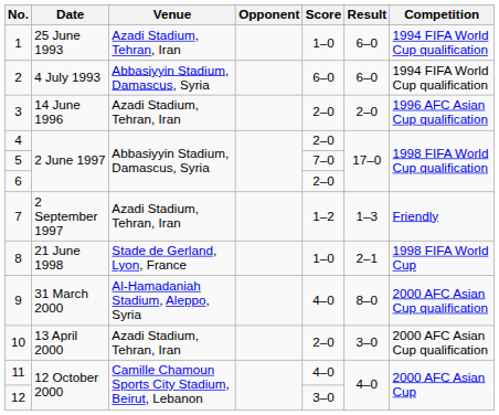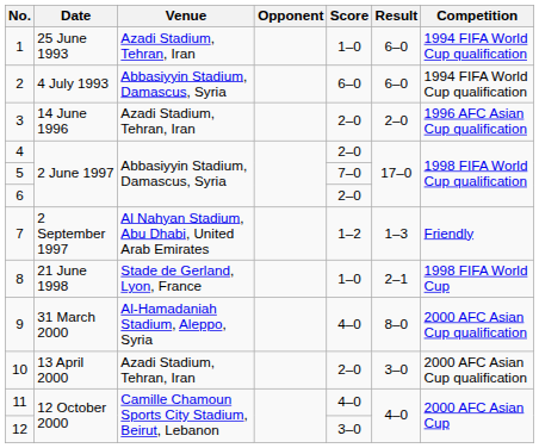 <table class="wikitable sortable">
 <tr>
 <th scope="col">No.</th>
 <th scope="col">Date</th>
 <th scope="col">Venue</th>
 <th scope="col">Opponent</th>
 <th scope="col">Score</th>
 <th scope="col">Result</th>
 <th scope="col">Competition</th>
 </tr>
 <tr>
 <td align="center">1</td>
 <td>25 June 1993</td>
 <td><a href='#'>Azadi Stadium</a>, <a href='#'>Tehran</a>, Iran</td>
 <td></td>
 <td align="center">1–0</td>
 <td align="center">6–0</td>
 <td><a href='#'>1994 FIFA World Cup qualification</a></td>
 </tr>
 <tr>
 <td align="center">2</td>
 <td>4 July 1993</td>
 <td><a href='#'>Abbasiyyin Stadium</a>, <a href='#'>Damascus</a>, Syria</td>
 <td></td>
 <td align="center">6–0</td>
 <td align="center">6–0</td>
 <td>1994 FIFA World Cup qualification</td>
 </tr>
 <tr>
 <td align="center">3</td>
 <td>14 June 1996</td>
 <td>Azadi Stadium, Tehran, Iran</td>
 <td></td>
 <td align="center">2–0</td>
 <td align="center">2–0</td>
 <td><a href='#'>1996 AFC Asian Cup qualification</a></td>
 </tr>
 <tr>
 <td align="center">4</td>
 <td rowspan="3">2 June 1997</td>
 <td rowspan="3">Abbasiyyin Stadium, Damascus, Syria</td>
 <td rowspan="3"></td>
 <td align="center">2–0</td>
 <td rowspan="3" style="text-align:center">17–0</td>
 <td rowspan="3"><a href='#'>1998 FIFA World Cup qualification</a></td>
 </tr>
 <tr>
 <td align="center">5</td>
 <td align="center">7–0</td>
 </tr>
 <tr>
 <td align="center">6</td>
 <td align="center">2–0</td>
 </tr>
 <tr>
 <td align="center">7</td>
 <td>2 September 1997</td>
-<td>Azadi Stadium, Tehran, Iran</td>
+<td><a href='#'>Al Nahyan Stadium</a>, <a href='#'>Abu Dhabi</a>, United Arab Emirates</td>
 <td></td>
 <td align="center">1–2</td>
 <td align="center">1–3</td>
 <td><a href='#'>Friendly</a></td>
 </tr>
 <tr>
 <td align="center">8</td>
 <td>21 June 1998</td>
 <td><a href='#'>Stade de Gerland</a>, <a href='#'>Lyon</a>, France</td>
 <td></td>
 <td align="center">1–0</td>
 <td align="center">2–1</td>
 <td><a href='#'>1998 FIFA World Cup</a></td>
 </tr>
 <tr>
 <td align="center">9</td>
 <td>31 March 2000</td>
 <td><a href='#'>Al-Hamadaniah Stadium</a>, <a href='#'>Aleppo</a>, Syria</td>
 <td></td>
 <td align="center">4–0</td>
 <td align="center">8–0</td>
 <td><a href='#'>2000 AFC Asian Cup qualification</a></td>
 </tr>
 <tr>
 <td align="center">10</td>
 <td>13 April 2000</td>
 <td>Azadi Stadium, Tehran, Iran</td>
 <td></td>
 <td align="center">2–0</td>
 <td align="center">3–0</td>
 <td>2000 AFC Asian Cup qualification</td>
 </tr>
 <tr>
 <td align="center">11</td>
 <td rowspan="2">12 October 2000</td>
 <td rowspan="2"><a href='#'>Camille Chamoun Sports City Stadium</a>, <a href='#'>Beirut</a>, Lebanon</td>
 <td rowspan="2"></td>
 <td align="center">4–0</td>
 <td rowspan="2" style="text-align:center">4–0</td>
 <td rowspan="2"><a href='#'>2000 AFC Asian Cup</a></td>
 </tr>
 <tr>
 <td align="center">12</td>
 <td align="center">3–0</td>
 </tr>
 </table>
